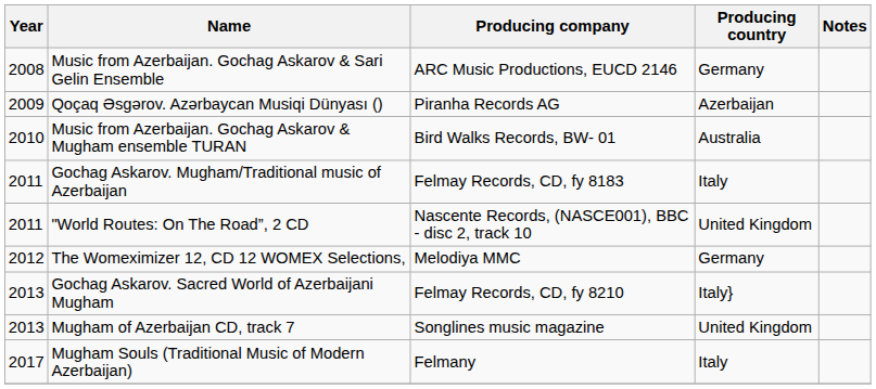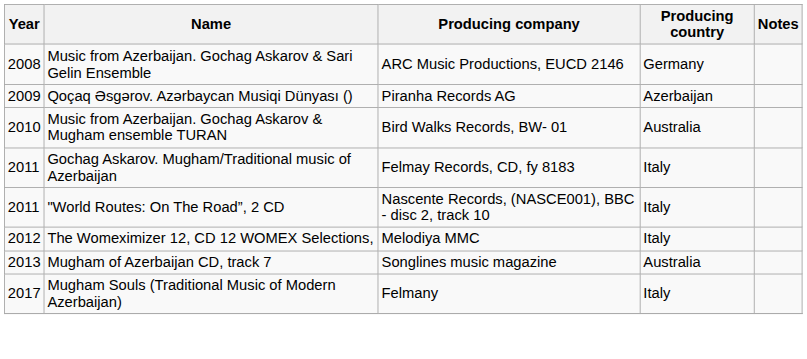 <table class="wikitable sortable">
 <tr>
 <th>Year</th>
 <th>Name</th>
 <th>Producing company</th>
 <th>Producing country</th>
 <th class="unsortable">Notes</th>
 </tr>
 <tr>
 <td>2008</td>
 <td>Music from Azerbaijan. Gochag Askarov & Sari Gelin Ensemble</td>
 <td>ARC Music Productions, EUCD 2146</td>
 <td>Germany</td>
 <td></td>
 </tr>
 <tr>
 <td>2009</td>
 <td>Qoçaq Əsgərov. Azərbaycan Musiqi Dünyası ()</td>
 <td>Piranha Records AG</td>
 <td>Azerbaijan</td>
 <td></td>
 </tr>
 <tr>
 <td>2010</td>
 <td>Music from Azerbaijan. Gochag Askarov & Mugham ensemble TURAN</td>
 <td>Bird Walks Records, BW- 01</td>
 <td>Australia</td>
 <td></td>
 </tr>
 <tr>
 <td>2011</td>
 <td>Gochag Askarov. Mugham/Traditional music of Azerbaijan</td>
 <td>Felmay Records, CD, fy 8183</td>
 <td>Italy</td>
 <td></td>
 </tr>
 <tr>
 <td>2011</td>
 <td>"World Routes: On The Road”, 2 CD</td>
 <td>Nascente Records, (NASCE001), BBC - disc 2, track 10</td>
-<td>United Kingdom</td>
+<td>Italy</td>
 <td></td>
 </tr>
 <tr>
 <td>2012</td>
 <td>The Womeximizer 12, CD 12 WOMEX Selections,</td>
 <td>Melodiya MMC</td>
-<td>Germany</td>
-<td></td>
-</tr>
-<tr>
-<td>2013</td>
-<td>Gochag Askarov. Sacred World of Azerbaijani Mugham</td>
-<td>Felmay Records, CD, fy 8210</td>
-<td>Italy}</td>
+<td>Italy</td>
 <td></td>
 </tr>
 <tr>
 <td>2013</td>
 <td>Mugham of Azerbaijan CD, track 7</td>
 <td>Songlines music magazine</td>
-<td>United Kingdom</td>
+<td>Australia</td>
 <td></td>
 </tr>
 <tr>
 <td>2017</td>
 <td>Mugham Souls (Traditional Music of Modern Azerbaijan)</td>
 <td>Felmany</td>
 <td>Italy</td>
 <td></td>
 </tr>
 <tr>
 </tr>
 </table>
